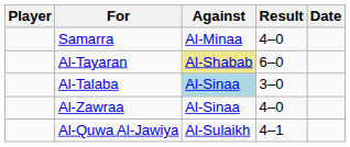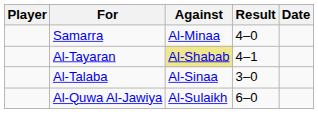 <table class="wikitable sortable">
 <tr>
 <th>Player</th>
 <th>For</th>
 <th>Against</th>
 <th align=center>Result</th>
 <th>Date</th>
 </tr>
 <tr>
 <td> </td>
 <td><a href='#'>Samarra</a></td>
 <td><a href='#'>Al-Minaa</a></td>
 <td>4–0</td>
 <td></td>
 </tr>
 <tr>
 <td> </td>
 <td><a href='#'>Al-Tayaran</a></td>
 <td style="background: khaki;"><a href='#'>Al-Shabab</a></td>
-<td>6–0</td>
+<td>4–1</td>
 <td></td>
 </tr>
 <tr>
 <td> </td>
 <td><a href='#'>Al-Talaba</a></td>
-<td style="background: lightblue;"><a href='#'>Al-Sinaa</a></td>
+<td><a href='#'>Al-Sinaa</a></td>
 <td>3–0</td>
-<td></td>
-</tr>
-<tr>
-<td> </td>
-<td><a href='#'>Al-Zawraa</a></td>
-<td><a href='#'>Al-Sinaa</a></td>
-<td>4–0</td>
 <td></td>
 </tr>
 <tr>
 <td> </td>
 <td><a href='#'>Al-Quwa Al-Jawiya</a></td>
 <td><a href='#'>Al-Sulaikh</a></td>
-<td>4–1</td>
+<td>6–0</td>
 <td></td>
 </tr>
 </table>
